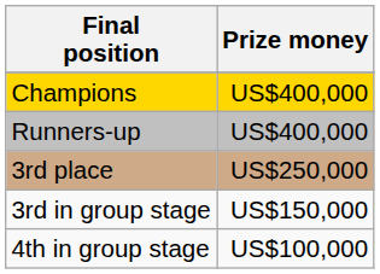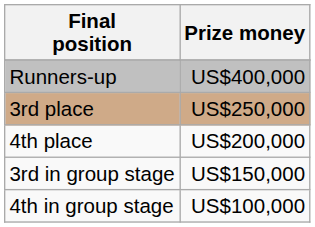 <table class="wikitable" style="font-size: 95%;">
 <tr>
 <th>Final<br>position</th>
 <th>Prize money</th>
 </tr>
 <tr>
-</tr>
-<tr style="background:gold;">
-<td>Champions</td>
-<td align="right">US$400,000</td>
 </tr>
 <tr>
 </tr>
 <tr style="background:silver;">
 <td>Runners-up</td>
 <td align="right">US$400,000</td>
 </tr>
 <tr bgcolor=cfaa88>
 <td>3rd place</td>
 <td align="right">US$250,000</td>
 </tr>
 <tr>
+<td>4th place</td>
+<td align="right">US$200,000</td>
+</tr>
+<tr>
 <td>3rd in group stage</td>
 <td align="right">US$150,000</td>
 </tr>
 <tr>
 <td>4th in group stage</td>
 <td align="right">US$100,000</td>
 </tr>
 </table>
